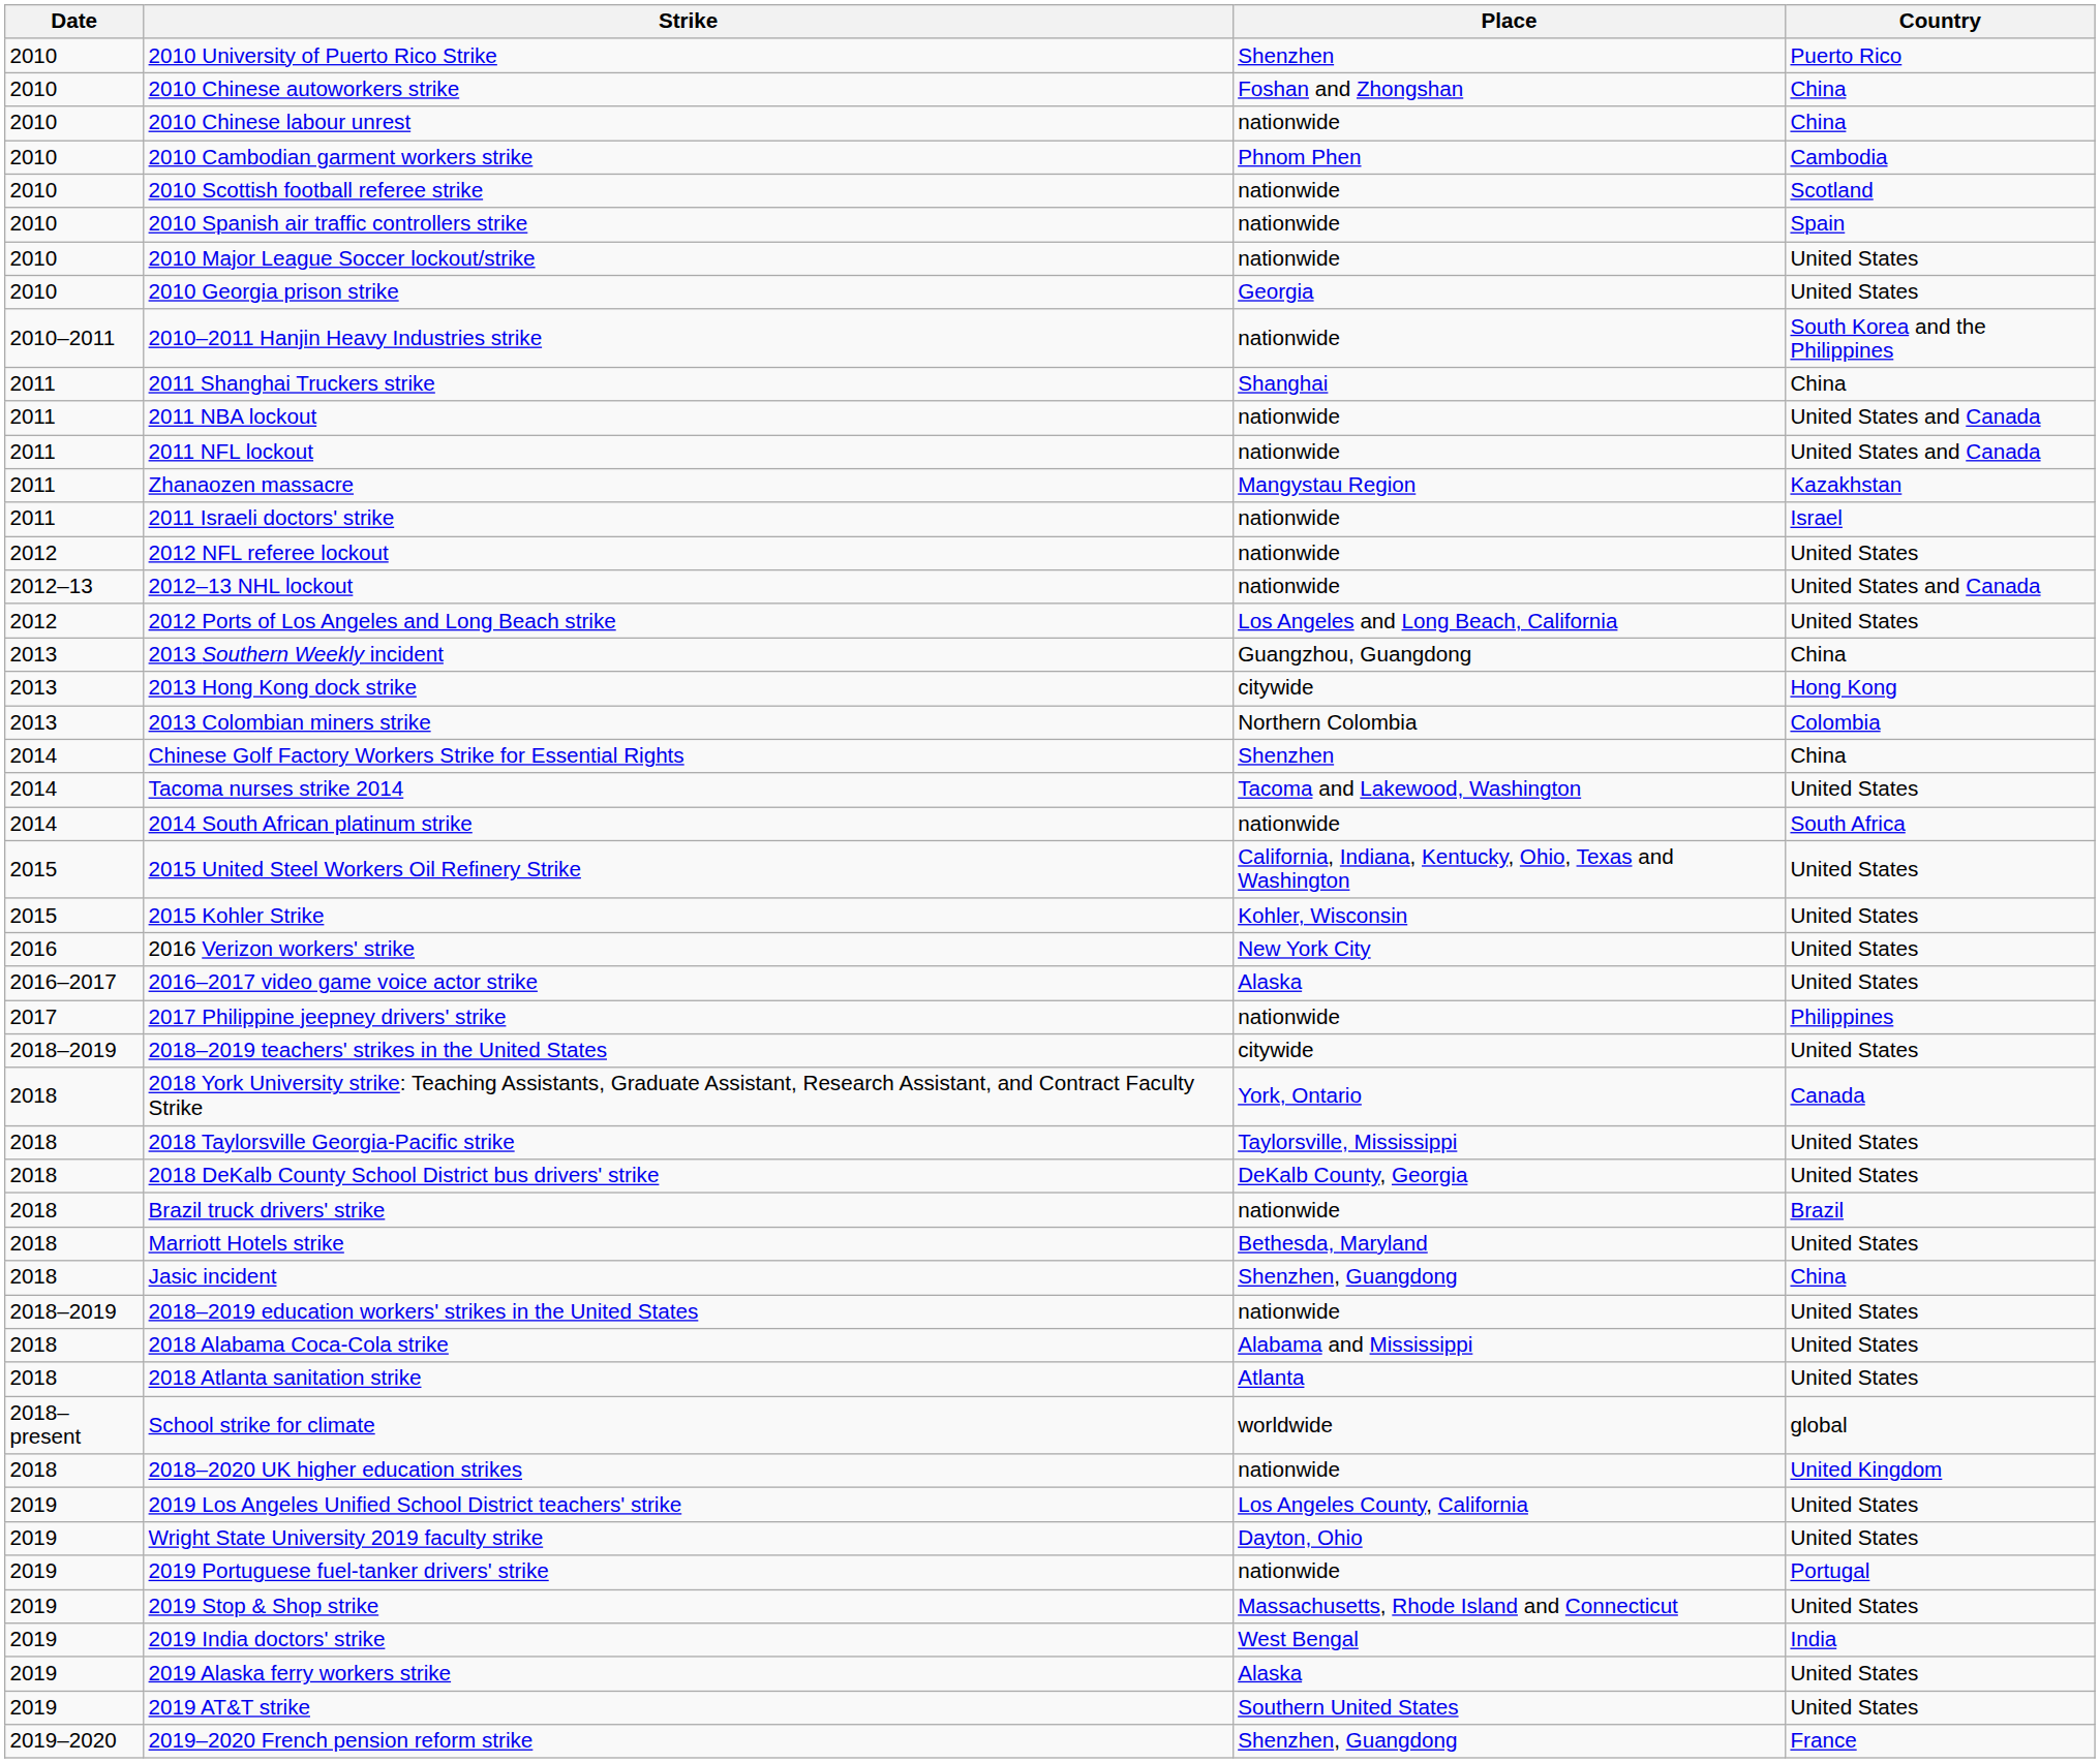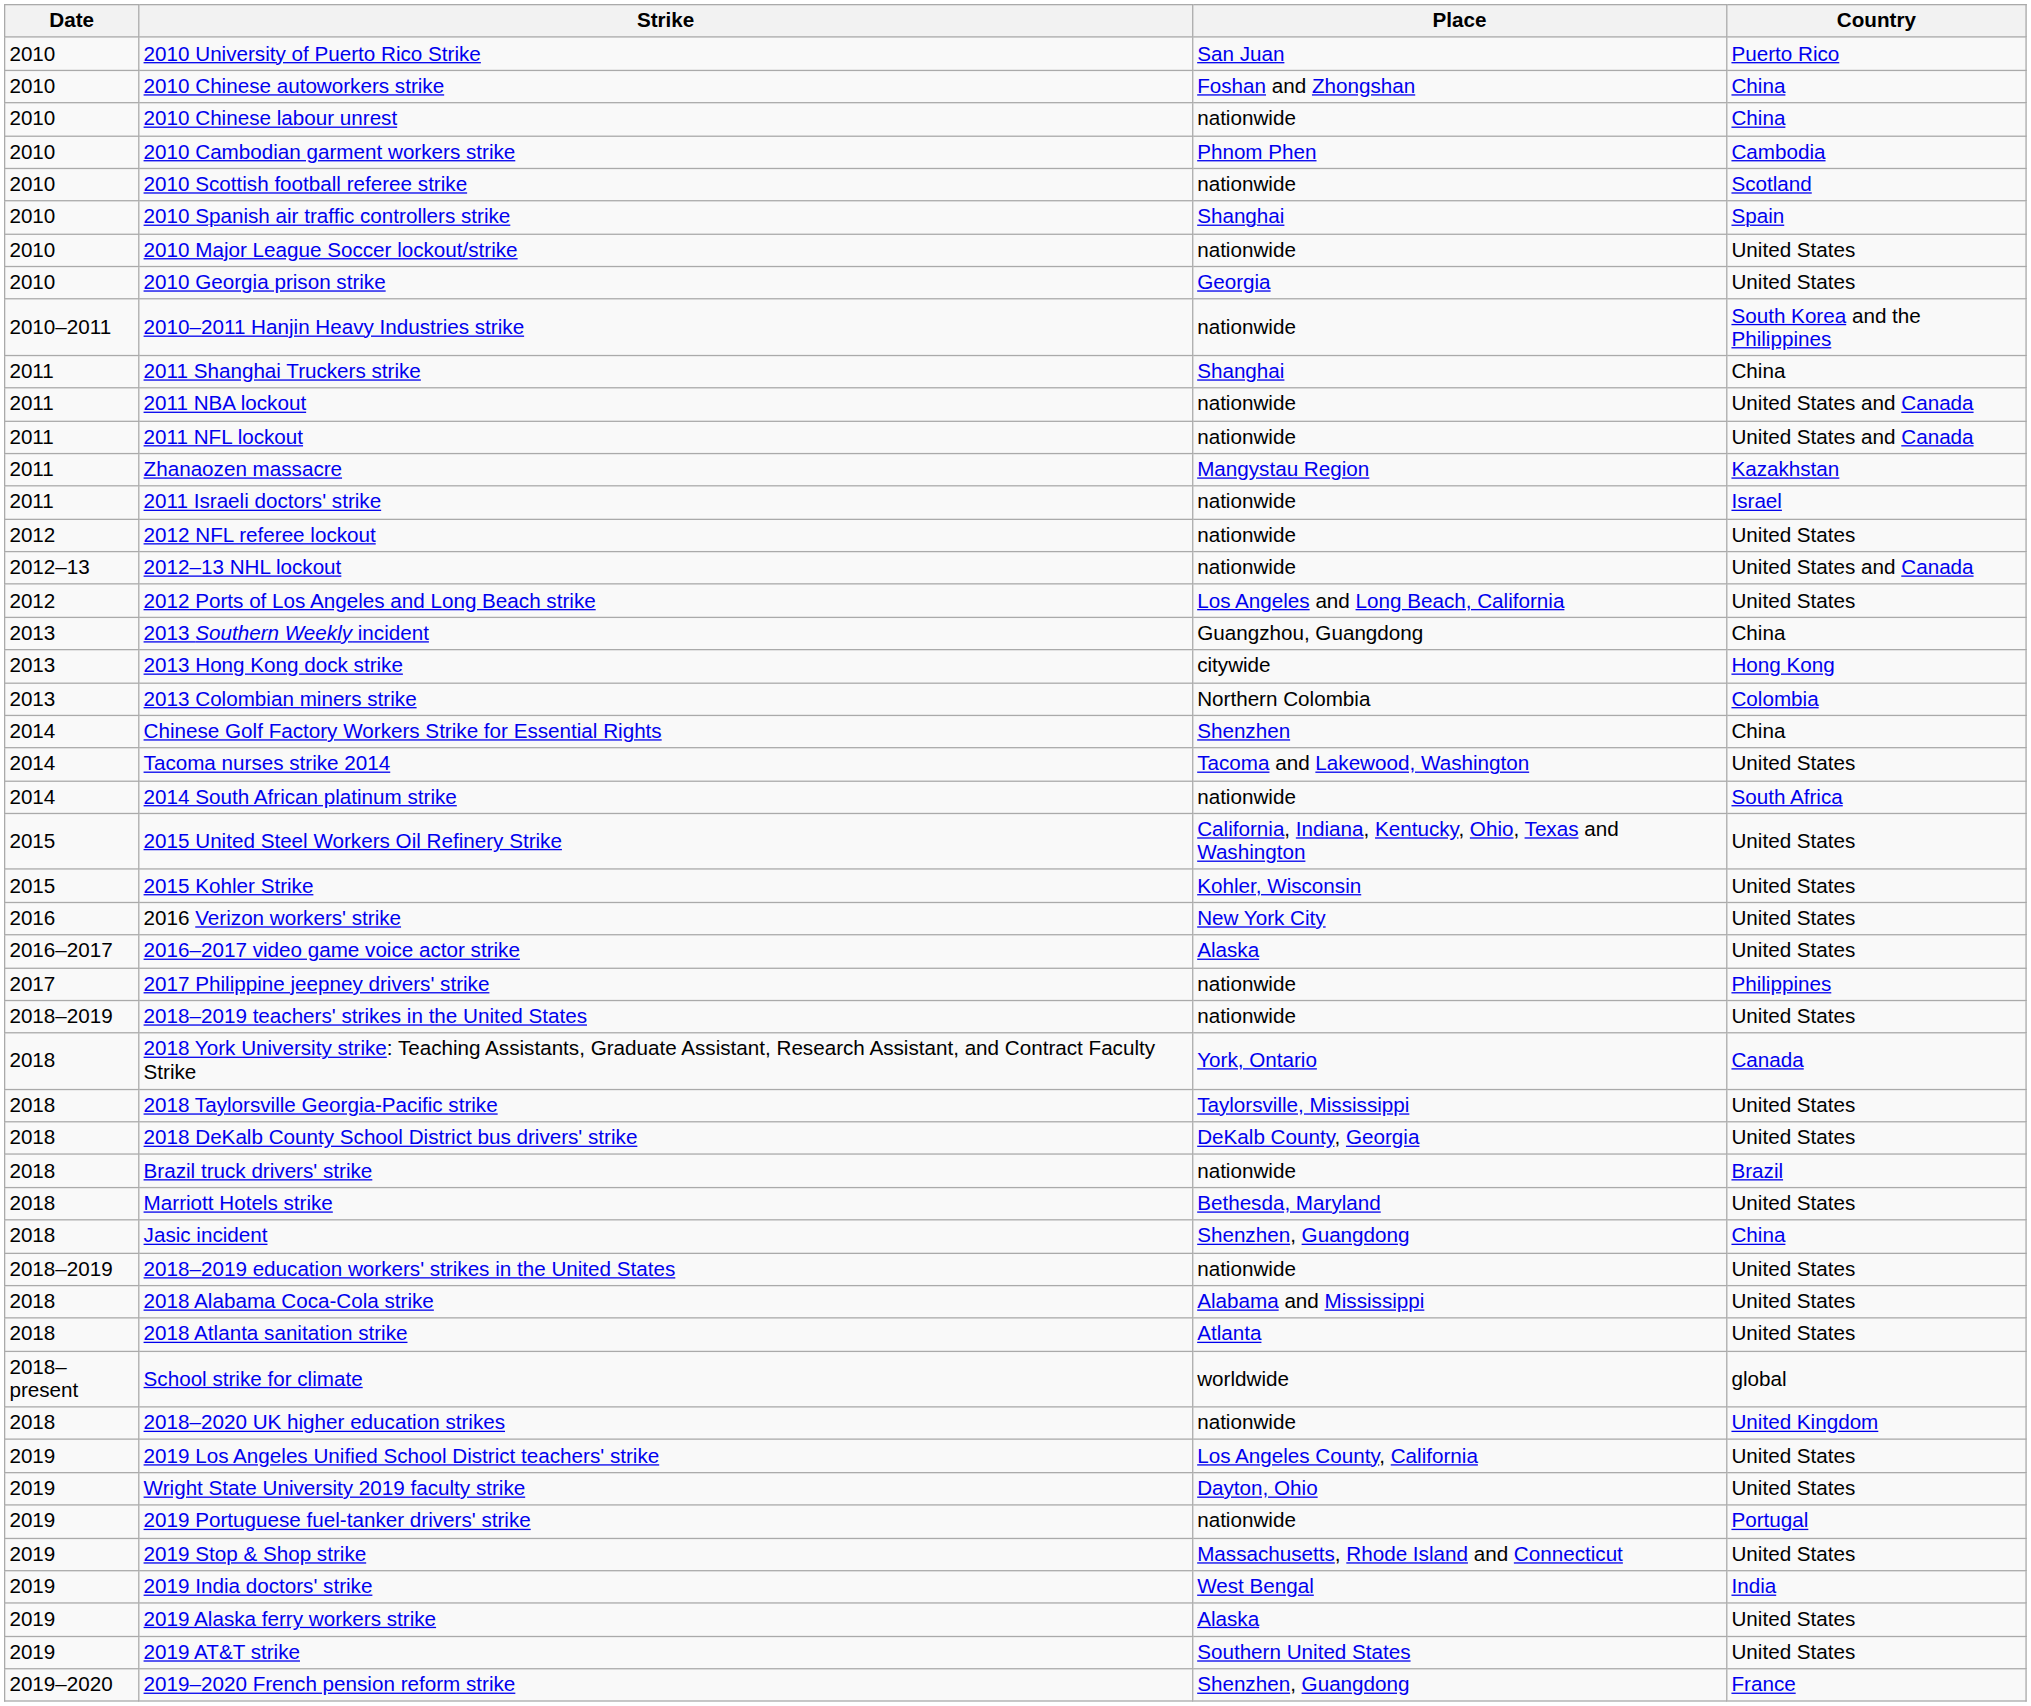 <table class="wikitable sortable">
 <tr>
 <th>Date</th>
 <th>Strike</th>
 <th>Place</th>
 <th>Country</th>
 </tr>
 <tr>
 <td>2010</td>
 <td><a href='#'>2010 University of Puerto Rico Strike</a></td>
-<td><a href='#'>Shenzhen</a></td>
+<td><a href='#'>San Juan</a></td>
 <td><a href='#'>Puerto Rico</a></td>
 </tr>
 <tr>
 <td>2010</td>
 <td><a href='#'>2010 Chinese autoworkers strike</a></td>
 <td><a href='#'>Foshan</a> and <a href='#'>Zhongshan</a></td>
 <td><a href='#'>China</a></td>
 </tr>
 <tr>
 <td>2010</td>
 <td><a href='#'>2010 Chinese labour unrest</a></td>
 <td>nationwide</td>
 <td><a href='#'>China</a></td>
 </tr>
 <tr>
 <td>2010</td>
 <td><a href='#'>2010 Cambodian garment workers strike</a></td>
 <td><a href='#'>Phnom Phen</a></td>
 <td><a href='#'>Cambodia</a></td>
 </tr>
 <tr>
 <td>2010</td>
 <td><a href='#'>2010 Scottish football referee strike</a></td>
 <td>nationwide</td>
 <td><a href='#'>Scotland</a></td>
 </tr>
 <tr>
 <td>2010</td>
 <td><a href='#'>2010 Spanish air traffic controllers strike</a></td>
-<td>nationwide</td>
+<td><a href='#'>Shanghai</a></td>
 <td><a href='#'>Spain</a></td>
 </tr>
 <tr>
 <td>2010</td>
 <td><a href='#'>2010 Major League Soccer lockout/strike</a></td>
 <td>nationwide</td>
 <td>United States</td>
 </tr>
 <tr>
 <td>2010</td>
 <td><a href='#'>2010 Georgia prison strike</a></td>
 <td><a href='#'>Georgia</a></td>
 <td>United States</td>
 </tr>
 <tr>
 <td>2010–2011</td>
 <td><a href='#'>2010–2011 Hanjin Heavy Industries strike</a></td>
 <td>nationwide</td>
 <td><a href='#'>South Korea</a> and the <a href='#'>Philippines</a></td>
 </tr>
 <tr>
 <td>2011</td>
 <td><a href='#'>2011 Shanghai Truckers strike</a></td>
 <td><a href='#'>Shanghai</a></td>
 <td>China</td>
 </tr>
 <tr>
 <td>2011</td>
 <td><a href='#'>2011 NBA lockout</a></td>
 <td>nationwide</td>
 <td>United States and <a href='#'>Canada</a></td>
 </tr>
 <tr>
 <td>2011</td>
 <td><a href='#'>2011 NFL lockout</a></td>
 <td>nationwide</td>
 <td>United States and <a href='#'>Canada</a></td>
 </tr>
 <tr>
 <td>2011</td>
 <td><a href='#'>Zhanaozen massacre</a></td>
 <td><a href='#'>Mangystau Region</a></td>
 <td><a href='#'>Kazakhstan</a></td>
 </tr>
 <tr>
 <td>2011</td>
 <td><a href='#'>2011 Israeli doctors' strike</a></td>
 <td>nationwide</td>
 <td><a href='#'>Israel</a></td>
 </tr>
 <tr>
 <td>2012</td>
 <td><a href='#'>2012 NFL referee lockout</a></td>
 <td>nationwide</td>
 <td>United States</td>
 </tr>
 <tr>
 <td>2012–13</td>
 <td><a href='#'>2012–13 NHL lockout</a></td>
 <td>nationwide</td>
 <td>United States and <a href='#'>Canada</a></td>
 </tr>
 <tr>
 <td>2012</td>
 <td><a href='#'>2012 Ports of Los Angeles and Long Beach strike</a></td>
 <td><a href='#'>Los Angeles</a> and <a href='#'>Long Beach, California</a></td>
 <td>United States</td>
 </tr>
 <tr>
 <td>2013</td>
 <td><a href='#'>2013 <em>Southern Weekly</em> incident</a></td>
 <td>Guangzhou, Guangdong</td>
 <td>China</td>
 </tr>
 <tr>
 <td>2013</td>
 <td><a href='#'>2013 Hong Kong dock strike</a></td>
 <td>citywide</td>
 <td><a href='#'>Hong Kong</a></td>
 </tr>
 <tr>
 <td>2013</td>
 <td><a href='#'>2013 Colombian miners strike</a></td>
 <td>Northern Colombia</td>
 <td><a href='#'>Colombia</a></td>
 </tr>
 <tr>
 <td>2014</td>
 <td><a href='#'>Chinese Golf Factory Workers Strike for Essential Rights</a></td>
 <td><a href='#'>Shenzhen</a></td>
 <td>China</td>
 </tr>
 <tr>
 <td>2014</td>
 <td><a href='#'>Tacoma nurses strike 2014</a></td>
 <td><a href='#'>Tacoma</a> and <a href='#'>Lakewood, Washington</a></td>
 <td>United States</td>
 </tr>
 <tr>
 <td>2014</td>
 <td><a href='#'>2014 South African platinum strike</a></td>
 <td>nationwide</td>
 <td><a href='#'>South Africa</a></td>
 </tr>
 <tr>
 <td>2015</td>
 <td><a href='#'>2015 United Steel Workers Oil Refinery Strike</a></td>
 <td><a href='#'>California</a>, <a href='#'>Indiana</a>, <a href='#'>Kentucky</a>, <a href='#'>Ohio</a>, <a href='#'>Texas</a> and <a href='#'>Washington</a></td>
 <td>United States</td>
 </tr>
 <tr>
 <td>2015</td>
 <td><a href='#'>2015 Kohler Strike</a></td>
 <td><a href='#'>Kohler, Wisconsin</a></td>
 <td>United States</td>
 </tr>
 <tr>
 <td>2016</td>
 <td>2016 <a href='#'>Verizon workers' strike</a></td>
 <td><a href='#'>New York City</a></td>
 <td>United States</td>
 </tr>
 <tr>
 <td>2016–2017</td>
 <td><a href='#'>2016–2017 video game voice actor strike</a></td>
 <td><a href='#'>Alaska</a></td>
 <td>United States</td>
 </tr>
 <tr>
 <td>2017</td>
 <td><a href='#'>2017 Philippine jeepney drivers' strike</a></td>
 <td>nationwide</td>
 <td><a href='#'>Philippines</a></td>
 </tr>
 <tr>
 <td>2018–2019</td>
 <td><a href='#'>2018–2019 teachers' strikes in the United States</a></td>
-<td>citywide</td>
+<td>nationwide</td>
 <td>United States</td>
 </tr>
 <tr>
 <td>2018</td>
 <td><a href='#'>2018 York University strike</a>: Teaching Assistants, Graduate Assistant, Research Assistant, and Contract Faculty Strike</td>
 <td><a href='#'>York, Ontario</a></td>
 <td><a href='#'>Canada</a></td>
 </tr>
 <tr>
 <td>2018</td>
 <td><a href='#'>2018 Taylorsville Georgia-Pacific strike</a></td>
 <td><a href='#'>Taylorsville, Mississippi</a></td>
 <td>United States</td>
 </tr>
 <tr>
 <td>2018</td>
 <td><a href='#'>2018 DeKalb County School District bus drivers' strike</a></td>
 <td><a href='#'>DeKalb County</a>, <a href='#'>Georgia</a></td>
 <td>United States</td>
 </tr>
 <tr>
 <td>2018</td>
 <td><a href='#'>Brazil truck drivers' strike</a></td>
 <td>nationwide</td>
 <td><a href='#'>Brazil</a></td>
 </tr>
 <tr>
 <td>2018</td>
 <td><a href='#'>Marriott Hotels strike</a></td>
 <td><a href='#'>Bethesda, Maryland</a></td>
 <td>United States</td>
 </tr>
 <tr>
 <td>2018</td>
 <td><a href='#'>Jasic incident</a></td>
 <td><a href='#'>Shenzhen</a>, <a href='#'>Guangdong</a></td>
 <td><a href='#'>China</a></td>
 </tr>
 <tr>
 <td>2018–2019</td>
 <td><a href='#'>2018–2019 education workers' strikes in the United States</a></td>
 <td>nationwide</td>
 <td>United States</td>
 </tr>
 <tr>
 <td>2018</td>
 <td><a href='#'>2018 Alabama Coca-Cola strike</a></td>
 <td><a href='#'>Alabama</a> and <a href='#'>Mississippi</a></td>
 <td>United States</td>
 </tr>
 <tr>
 <td>2018</td>
 <td><a href='#'>2018 Atlanta sanitation strike</a></td>
 <td><a href='#'>Atlanta</a></td>
 <td>United States</td>
 </tr>
 <tr>
 <td>2018–present</td>
 <td><a href='#'>School strike for climate</a></td>
 <td>worldwide</td>
 <td>global</td>
 </tr>
 <tr>
 <td>2018</td>
 <td><a href='#'>2018–2020 UK higher education strikes</a></td>
 <td>nationwide</td>
 <td><a href='#'>United Kingdom</a></td>
 </tr>
 <tr>
 <td>2019</td>
 <td><a href='#'>2019 Los Angeles Unified School District teachers' strike</a></td>
 <td><a href='#'>Los Angeles County</a>, <a href='#'>California</a></td>
 <td>United States</td>
 </tr>
 <tr>
 <td>2019</td>
 <td><a href='#'>Wright State University 2019 faculty strike</a></td>
 <td><a href='#'>Dayton, Ohio</a></td>
 <td>United States</td>
 </tr>
 <tr>
 <td>2019</td>
 <td><a href='#'>2019 Portuguese fuel-tanker drivers' strike</a></td>
 <td>nationwide</td>
 <td><a href='#'>Portugal</a></td>
 </tr>
 <tr>
 <td>2019</td>
 <td><a href='#'>2019 Stop & Shop strike</a></td>
 <td><a href='#'>Massachusetts</a>, <a href='#'>Rhode Island</a> and <a href='#'>Connecticut</a></td>
 <td>United States</td>
 </tr>
 <tr>
 <td>2019</td>
 <td><a href='#'>2019 India doctors' strike</a></td>
 <td><a href='#'>West Bengal</a></td>
 <td><a href='#'>India</a></td>
 </tr>
 <tr>
 <td>2019</td>
 <td><a href='#'>2019 Alaska ferry workers strike</a></td>
 <td><a href='#'>Alaska</a></td>
 <td>United States</td>
 </tr>
 <tr>
 <td>2019</td>
 <td><a href='#'>2019 AT&T strike</a></td>
 <td><a href='#'>Southern United States</a></td>
 <td>United States</td>
 </tr>
 <tr>
 <td>2019–2020</td>
 <td><a href='#'>2019–2020 French pension reform strike</a></td>
 <td><a href='#'>Shenzhen</a>, <a href='#'>Guangdong</a></td>
 <td><a href='#'>France</a></td>
 </tr>
 </table>
